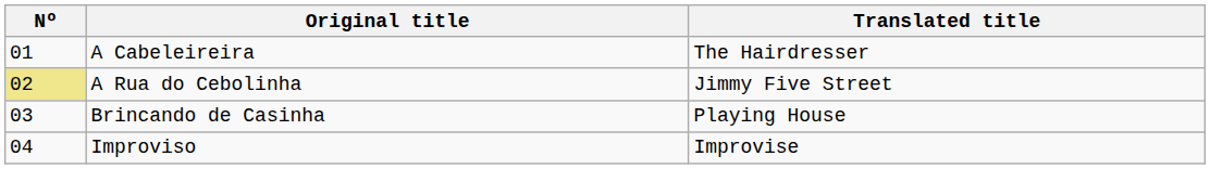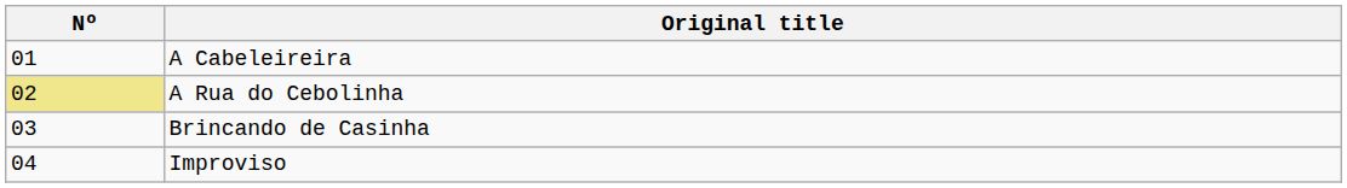 <table class=wikitable | width=800>
 <tr>
 <th>Nº</th>
 <th>Original title</th>
-<th>Translated title</th>
 </tr>
 <tr>
 <td>01</td>
 <td>A Cabeleireira</td>
-<td>The Hairdresser</td>
 </tr>
 <tr>
 <td style="background: khaki;">02</td>
 <td>A Rua do Cebolinha</td>
-<td>Jimmy Five Street</td>
 </tr>
 <tr>
 <td>03</td>
 <td>Brincando de Casinha</td>
-<td>Playing House</td>
 </tr>
 <tr>
 <td>04</td>
 <td>Improviso</td>
-<td>Improvise</td>
 </tr>
 </table>
